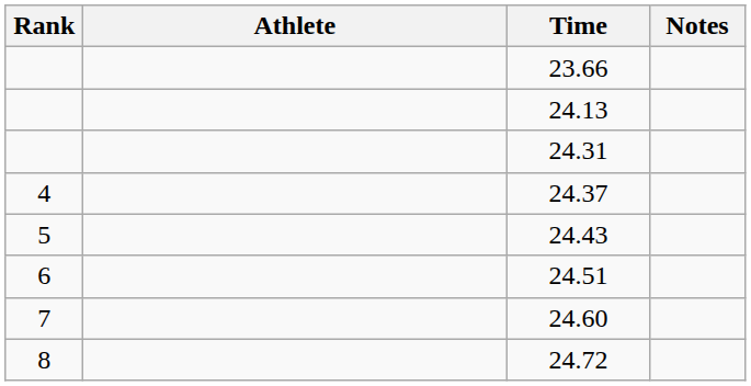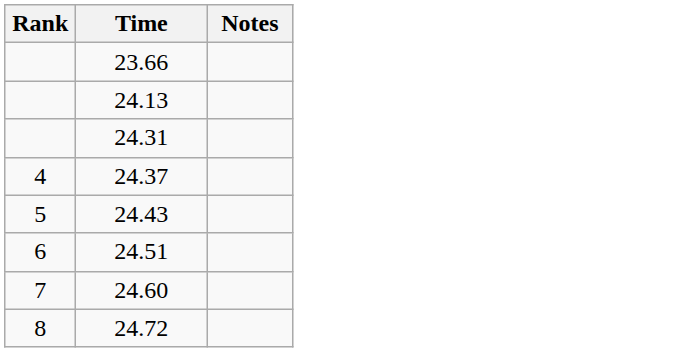 <table class="wikitable" style="text-align:center">
 <tr>
 <th width=40>Rank</th>
-<th width=250>Athlete</th>
 <th width=80>Time</th>
 <th width=50>Notes</th>
 </tr>
 <tr>
 <td></td>
-<td align=left></td>
 <td>23.66</td>
 <td></td>
 </tr>
 <tr>
 <td></td>
-<td align=left></td>
 <td>24.13</td>
 <td></td>
 </tr>
 <tr>
 <td></td>
-<td align=left></td>
 <td>24.31</td>
 <td></td>
 </tr>
 <tr>
 <td>4</td>
-<td align=left></td>
 <td>24.37</td>
 <td></td>
 </tr>
 <tr>
 <td>5</td>
-<td align=left></td>
 <td>24.43</td>
 <td></td>
 </tr>
 <tr>
 <td>6</td>
-<td align=left></td>
 <td>24.51</td>
 <td></td>
 </tr>
 <tr>
 <td>7</td>
-<td align=left></td>
 <td>24.60</td>
 <td></td>
 </tr>
 <tr>
 <td>8</td>
-<td align=left></td>
 <td>24.72</td>
 <td></td>
 </tr>
 </table>
